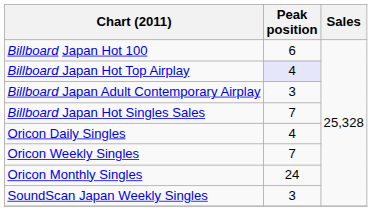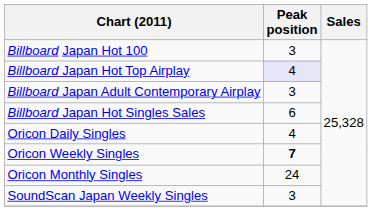 <table class="wikitable sortable">
 <tr>
 <th scope="col">Chart (2011)</th>
 <th scope="col">Peak<br>position</th>
 <th scope="col">Sales</th>
 </tr>
 <tr>
 <td><em><a href='#'>Billboard</a></em> <a href='#'>Japan Hot 100</a></td>
-<td align="center">6</td>
+<td align="center">3</td>
 <td rowspan="8" align="center">25,328</td>
 </tr>
 <tr>
 <td><a href='#'><em>Billboard</em> Japan Hot Top Airplay</a></td>
 <td align="center" style="background: lavender;">4</td>
 </tr>
 <tr>
 <td><a href='#'><em>Billboard</em> Japan Adult Contemporary Airplay</a></td>
 <td align="center">3</td>
 </tr>
 <tr>
 <td><a href='#'><em>Billboard</em> Japan Hot Singles Sales</a></td>
-<td align="center">7</td>
+<td align="center">6</td>
 </tr>
 <tr>
 <td><a href='#'>Oricon Daily Singles</a></td>
 <td align="center">4</td>
 </tr>
 <tr>
 <td><a href='#'>Oricon Weekly Singles</a></td>
-<td align="center">7</td>
+<td align="center"><strong>7</strong></td>
 </tr>
 <tr>
 <td><a href='#'>Oricon Monthly Singles</a></td>
 <td align="center">24</td>
 </tr>
 <tr>
 <td><a href='#'>SoundScan Japan Weekly Singles</a></td>
 <td align="center">3</td>
 </tr>
 <tr>
 </tr>
 </table>
